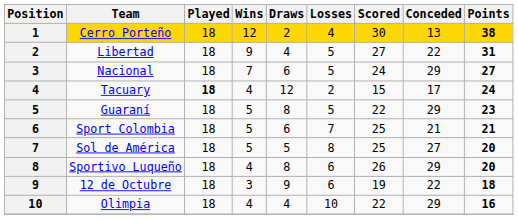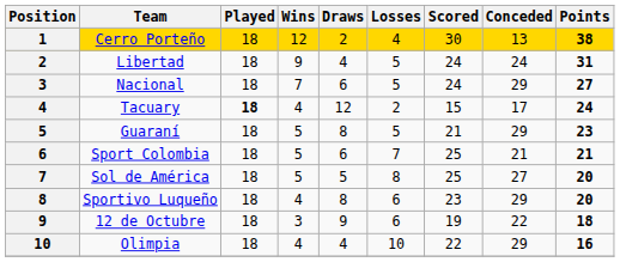 <table class="wikitable" style="text-align:center">
 <tr>
 <th>Position</th>
 <th>Team</th>
 <th>Played</th>
 <th>Wins</th>
 <th>Draws</th>
 <th>Losses</th>
 <th>Scored</th>
 <th>Conceded</th>
 <th>Points</th>
 </tr>
 <tr bgcolor="gold">
 <th>1</th>
 <td><a href='#'>Cerro Porteño</a></td>
 <td>18</td>
 <td>12</td>
 <td>2</td>
 <td>4</td>
 <td>30</td>
 <td>13</td>
 <td><strong>38</strong></td>
 </tr>
 <tr>
 <th>2</th>
 <td><a href='#'>Libertad</a></td>
 <td>18</td>
 <td>9</td>
 <td>4</td>
 <td>5</td>
-<td>27</td>
-<td>22</td>
+<td>24</td>
+<td>24</td>
 <td><strong>31</strong></td>
 </tr>
 <tr>
 <th>3</th>
 <td><a href='#'>Nacional</a></td>
 <td>18</td>
 <td>7</td>
 <td>6</td>
 <td>5</td>
 <td>24</td>
 <td>29</td>
 <td><strong>27</strong></td>
 </tr>
 <tr>
 <th>4</th>
 <td><a href='#'>Tacuary</a></td>
 <td><strong>18</strong></td>
 <td>4</td>
 <td>12</td>
 <td>2</td>
 <td>15</td>
 <td>17</td>
 <td><strong>24</strong></td>
 </tr>
 <tr>
 <th>5</th>
 <td><a href='#'>Guaraní</a></td>
 <td>18</td>
 <td>5</td>
 <td>8</td>
 <td>5</td>
-<td>22</td>
+<td>21</td>
 <td>29</td>
 <td><strong>23</strong></td>
 </tr>
 <tr>
 <th>6</th>
 <td><a href='#'>Sport Colombia</a></td>
 <td>18</td>
 <td>5</td>
 <td>6</td>
 <td>7</td>
 <td>25</td>
 <td>21</td>
 <td><strong>21</strong></td>
 </tr>
 <tr>
 <th>7</th>
 <td><a href='#'>Sol de América</a></td>
 <td>18</td>
 <td>5</td>
 <td>5</td>
 <td>8</td>
 <td>25</td>
 <td>27</td>
 <td><strong>20</strong></td>
 </tr>
 <tr>
 <th>8</th>
 <td><a href='#'>Sportivo Luqueño</a></td>
 <td>18</td>
 <td>4</td>
 <td>8</td>
 <td>6</td>
-<td>26</td>
+<td>23</td>
 <td>29</td>
 <td><strong>20</strong></td>
 </tr>
 <tr>
 <th>9</th>
 <td><a href='#'>12 de Octubre</a></td>
 <td>18</td>
 <td>3</td>
 <td>9</td>
 <td>6</td>
 <td>19</td>
 <td>22</td>
 <td><strong>18</strong></td>
 </tr>
 <tr>
 <th>10</th>
 <td><a href='#'>Olimpia</a></td>
 <td>18</td>
 <td>4</td>
 <td>4</td>
 <td>10</td>
 <td>22</td>
 <td>29</td>
 <td><strong>16</strong></td>
 </tr>
 <tr>
 </tr>
 </table>
